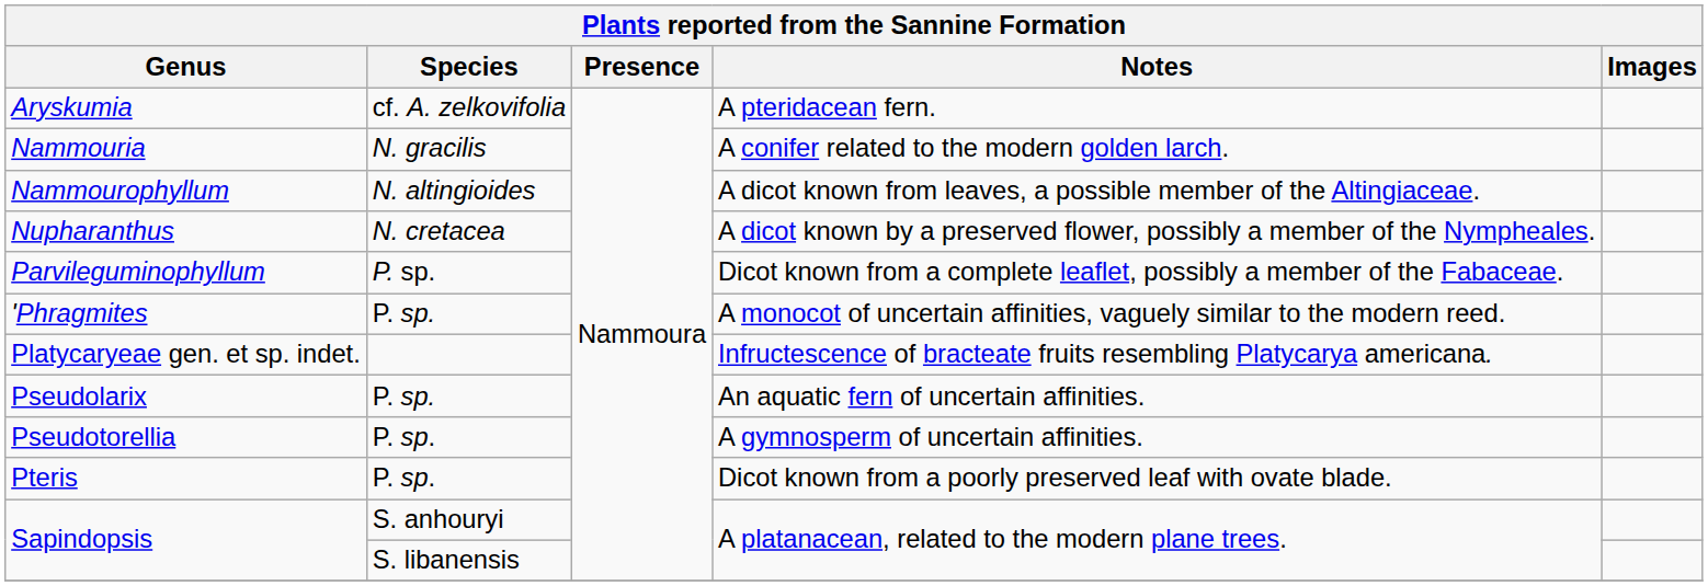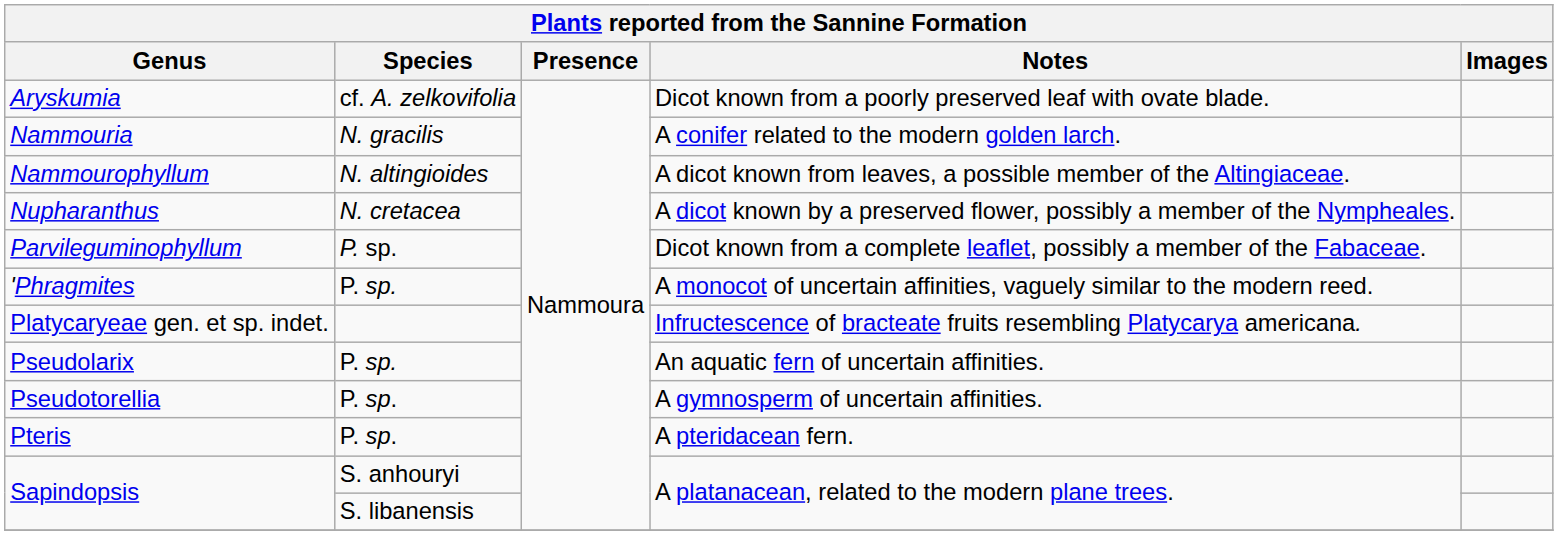 <table class="wikitable" align="center">
 <tr>
 <th colspan="5" align="center"><strong><a href='#'>Plants</a> reported from the Sannine Formation</strong></th>
 </tr>
 <tr>
 <th>Genus</th>
 <th>Species</th>
 <th>Presence</th>
 <th>Notes</th>
 <th>Images</th>
 </tr>
 <tr>
 <td><em><a href='#'>Aryskumia</a></em></td>
 <td>cf. <em>A. zelkovifolia</em></td>
 <td rowspan="12">Nammoura</td>
-<td>A <a href='#'>pteridacean</a> fern.</td>
+<td>Dicot known from a poorly preserved leaf with ovate blade.</td>
 <td></td>
 </tr>
 <tr>
 <td><em><a href='#'>Nammouria</a></em></td>
 <td><em>N. gracilis</em></td>
 <td>A <a href='#'>conifer</a> related to the modern <a href='#'>golden larch</a>.</td>
 <td></td>
 </tr>
 <tr>
 <td><em><a href='#'>Nammourophyllum</a></em></td>
 <td><em>N. altingioides</em></td>
 <td>A dicot known from leaves, a possible member of the <a href='#'>Altingiaceae</a>.</td>
 <td></td>
 </tr>
 <tr>
 <td><em><a href='#'>Nupharanthus</a></em></td>
 <td><em>N. cretacea</em></td>
 <td>A <a href='#'>dicot</a> known by a preserved flower, possibly a member of the <a href='#'>Nympheales</a>.</td>
 <td></td>
 </tr>
 <tr>
 <td><em><a href='#'>Parvileguminophyllum</a></em></td>
 <td><em>P.</em> sp.</td>
 <td>Dicot known from a complete <a href='#'>leaflet</a>, possibly a member of the <a href='#'>Fabaceae</a>.</td>
 <td></td>
 </tr>
 <tr>
 <td><em>'<a href='#'>Phragmites</a><strong></td>
 <td></em>P.<em> sp.</td>
 <td>A <a href='#'>monocot</a> of uncertain affinities, vaguely similar to the modern reed.</td>
 <td></td>
 </tr>
 <tr>
 <td><a href='#'>Platycaryeae</a> gen. et sp. indet.</td>
 <td></td>
 <td><a href='#'>Infructescence</a> of <a href='#'>bracteate</a> fruits resembling </em><a href='#'>Platycarya</a> americana<em>.</td>
 <td></td>
 </tr>
 <tr>
 <td></em><a href='#'>Pseudolarix</a><em></td>
 <td></em>P.<em> sp.</td>
 <td>An aquatic <a href='#'>fern</a> of uncertain affinities.</td>
 <td></td>
 </tr>
 <tr>
 <td></em><a href='#'>Pseudotorellia</a><em></td>
 <td></em>P.<em> sp</em>.<em></td>
 <td>A <a href='#'>gymnosperm</a> of uncertain affinities.</td>
 <td></td>
 </tr>
 <tr>
 <td></em><a href='#'>Pteris</a><em></td>
 <td></em>P.<em> sp</em>.<em></td>
-<td>Dicot known from a poorly preserved leaf with ovate blade.</td>
+<td>A <a href='#'>pteridacean</a> fern.</td>
 <td></td>
 </tr>
 <tr>
 <td rowspan=2></em><a href='#'>Sapindopsis</a><em></td>
 <td></em>S. anhouryi<em></td>
 <td rowspan="2">A <a href='#'>platanacean</a>, related to the modern <a href='#'>plane trees</a>.</td>
 <td></td>
 </tr>
 <tr>
 <td></em>S. libanensis<em></td>
 <td></td>
 </tr>
 <tr>
 </tr>
 </table>
